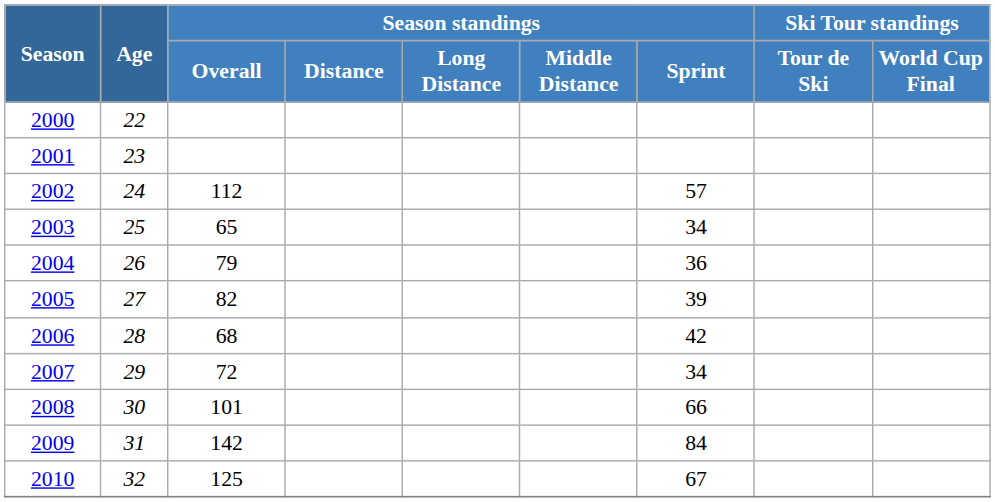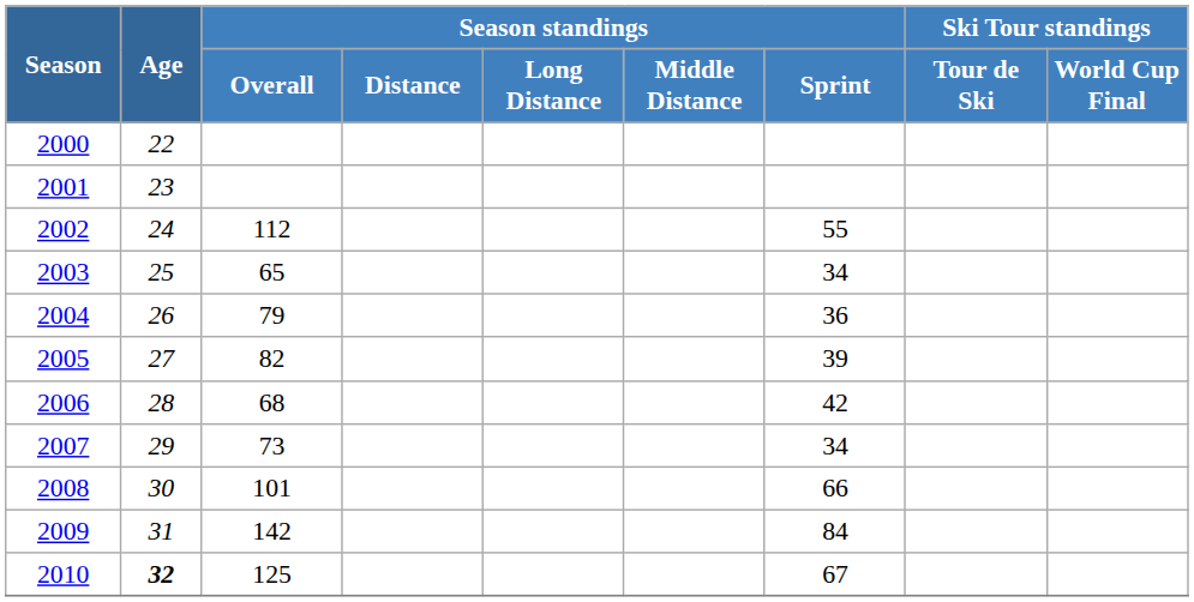 <table class="wikitable" style="font-size:95%; text-align:center; border:grey solid 1px; border-collapse:collapse; background:#ffffff;">
 <tr>
 <th style="background-color:#369; color:white; width:60px;" rowspan="2"> Season </th>
 <th style="background-color:#369; color:white; width:40px;" rowspan="2"> Age </th>
 <th style="background-color:#4180be; color:white;" colspan="5">Season standings</th>
 <th style="background-color:#4180be; color:white;" colspan="2">Ski Tour standings</th>
 </tr>
 <tr>
 <th style="background-color:#4180be; color:white; width:75px;">Overall</th>
 <th style="background-color:#4180be; color:white; width:75px;">Distance</th>
 <th style="background-color:#4180be; color:white; width:75px;">Long Distance</th>
 <th style="background-color:#4180be; color:white; width:75px;">Middle Distance</th>
 <th style="background-color:#4180be; color:white; width:75px;">Sprint</th>
 <th style="background-color:#4180be; color:white; width:75px;">Tour de<br>Ski</th>
 <th style="background-color:#4180be; color:white; width:75px;">World Cup<br>Final</th>
 </tr>
 <tr>
 <td><a href='#'>2000</a></td>
 <td><em>22</em></td>
 <td></td>
 <td></td>
 <td></td>
 <td></td>
 <td></td>
 <td></td>
 <td></td>
 </tr>
 <tr>
 <td><a href='#'>2001</a></td>
 <td><em>23</em></td>
 <td></td>
 <td></td>
 <td></td>
 <td></td>
 <td></td>
 <td></td>
 <td></td>
 </tr>
 <tr>
 <td><a href='#'>2002</a></td>
 <td><em>24</em></td>
 <td>112</td>
 <td></td>
 <td></td>
 <td></td>
-<td>57</td>
+<td>55</td>
 <td></td>
 <td></td>
 </tr>
 <tr>
 <td><a href='#'>2003</a></td>
 <td><em>25</em></td>
 <td>65</td>
 <td></td>
 <td></td>
 <td></td>
 <td>34</td>
 <td></td>
 <td></td>
 </tr>
 <tr>
 <td><a href='#'>2004</a></td>
 <td><em>26</em></td>
 <td>79</td>
 <td></td>
 <td></td>
 <td></td>
 <td>36</td>
 <td></td>
 <td></td>
 </tr>
 <tr>
 <td><a href='#'>2005</a></td>
 <td><em>27</em></td>
 <td>82</td>
 <td></td>
 <td></td>
 <td></td>
 <td>39</td>
 <td></td>
 <td></td>
 </tr>
 <tr>
 <td><a href='#'>2006</a></td>
 <td><em>28</em></td>
 <td>68</td>
 <td></td>
 <td></td>
 <td></td>
 <td>42</td>
 <td></td>
 <td></td>
 </tr>
 <tr>
 <td><a href='#'>2007</a></td>
 <td><em>29</em></td>
-<td>72</td>
+<td>73</td>
 <td></td>
 <td></td>
 <td></td>
 <td>34</td>
 <td></td>
 <td></td>
 </tr>
 <tr>
 <td><a href='#'>2008</a></td>
 <td><em>30</em></td>
 <td>101</td>
 <td></td>
 <td></td>
 <td></td>
 <td>66</td>
 <td></td>
 <td></td>
 </tr>
 <tr>
 <td><a href='#'>2009</a></td>
 <td><em>31</em></td>
 <td>142</td>
 <td></td>
 <td></td>
 <td></td>
 <td>84</td>
 <td></td>
 <td></td>
 </tr>
 <tr>
 <td><a href='#'>2010</a></td>
-<td><em>32</em></td>
+<td><strong><em>32</em></strong></td>
 <td>125</td>
 <td></td>
 <td></td>
 <td></td>
 <td>67</td>
 <td></td>
 <td></td>
 </tr>
 <tr>
 </tr>
 </table>
